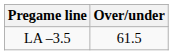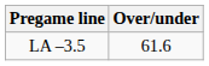 <table class="wikitable">
 <tr align="center">
 <th style=>Pregame line</th>
 <th style=>Over/under</th>
 </tr>
 <tr align="center">
 <td>LA –3.5</td>
-<td>61.5</td>
+<td>61.6</td>
 </tr>
 </table>
